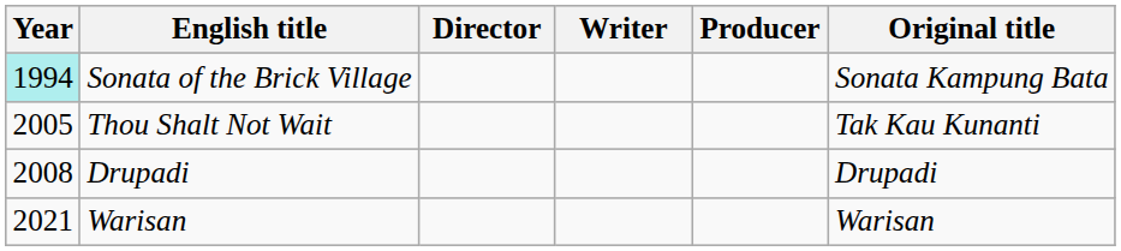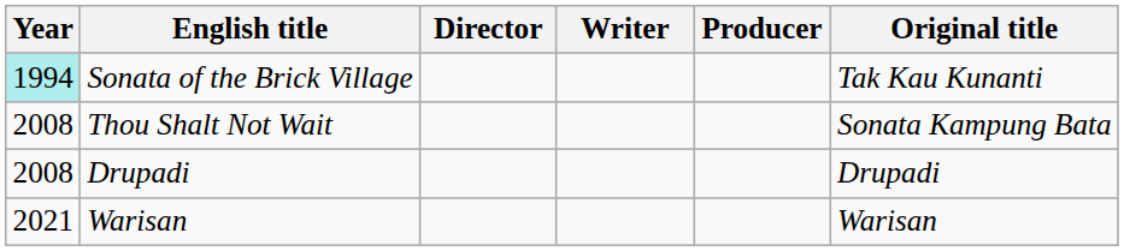 <table class="wikitable">
 <tr>
 <th>Year</th>
 <th>English title</th>
 <th width=65>Director</th>
 <th width=65>Writer</th>
 <th width=65>Producer</th>
 <th>Original title</th>
 </tr>
 <tr>
 <td style="background: paleturquoise;">1994</td>
 <td><em>Sonata of the Brick Village</em></td>
 <td></td>
 <td></td>
 <td></td>
-<td><em>Sonata Kampung Bata</em></td>
+<td><em>Tak Kau Kunanti</em></td>
 </tr>
 <tr>
-<td>2005</td>
+<td>2008</td>
 <td><em>Thou Shalt Not Wait</em></td>
 <td></td>
 <td></td>
 <td></td>
-<td><em>Tak Kau Kunanti</em></td>
+<td><em>Sonata Kampung Bata</em></td>
 </tr>
 <tr>
 <td>2008</td>
 <td><em>Drupadi</em></td>
 <td></td>
 <td></td>
 <td></td>
 <td><em>Drupadi</em></td>
 </tr>
 <tr>
 <td>2021</td>
 <td><em>Warisan</em></td>
 <td></td>
 <td></td>
 <td></td>
 <td><em>Warisan</em></td>
 </tr>
 </table>
